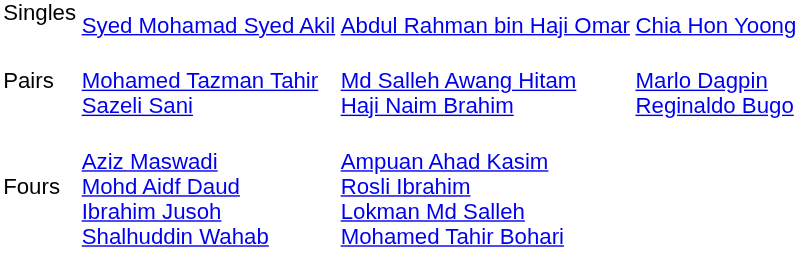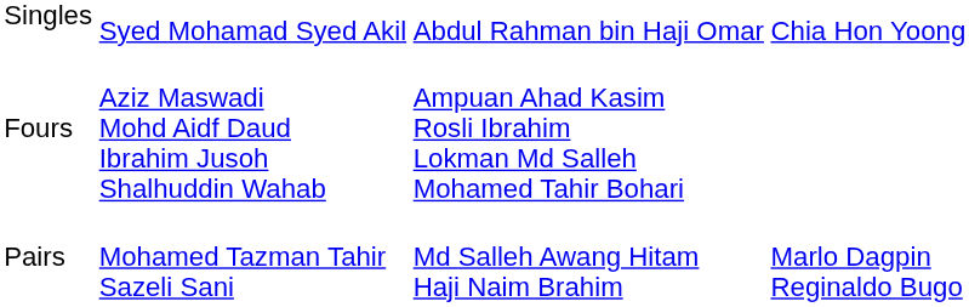 <table>
 <tr>
 <td>Singles</td>
 <td><br><a href='#'>Syed Mohamad Syed Akil</a></td>
 <td><br><a href='#'>Abdul Rahman bin Haji Omar</a></td>
 <td><br><a href='#'>Chia Hon Yoong</a></td>
 </tr>
 <tr>
+<td>Fours</td>
+<td><br><a href='#'>Aziz Maswadi</a><br><a href='#'>Mohd Aidf Daud</a><br><a href='#'>Ibrahim Jusoh</a><br><a href='#'>Shalhuddin Wahab</a></td>
+<td><br><a href='#'>Ampuan Ahad Kasim</a><br><a href='#'>Rosli Ibrahim</a><br><a href='#'>Lokman Md Salleh</a><br><a href='#'>Mohamed Tahir Bohari</a></td>
+<td><br></td>
+</tr>
+<tr>
 <td>Pairs</td>
 <td><br><a href='#'>Mohamed Tazman Tahir</a><br><a href='#'>Sazeli Sani</a></td>
 <td><br><a href='#'>Md Salleh Awang Hitam</a><br><a href='#'>Haji Naim Brahim</a></td>
 <td><br><a href='#'>Marlo Dagpin</a><br><a href='#'>Reginaldo Bugo</a></td>
 </tr>
-<tr>
-<td>Fours</td>
-<td><br><a href='#'>Aziz Maswadi</a><br><a href='#'>Mohd Aidf Daud</a><br><a href='#'>Ibrahim Jusoh</a><br><a href='#'>Shalhuddin Wahab</a></td>
-<td><br><a href='#'>Ampuan Ahad Kasim</a><br><a href='#'>Rosli Ibrahim</a><br><a href='#'>Lokman Md Salleh</a><br><a href='#'>Mohamed Tahir Bohari</a></td>
-<td><br></td>
-</tr>
 </table>
